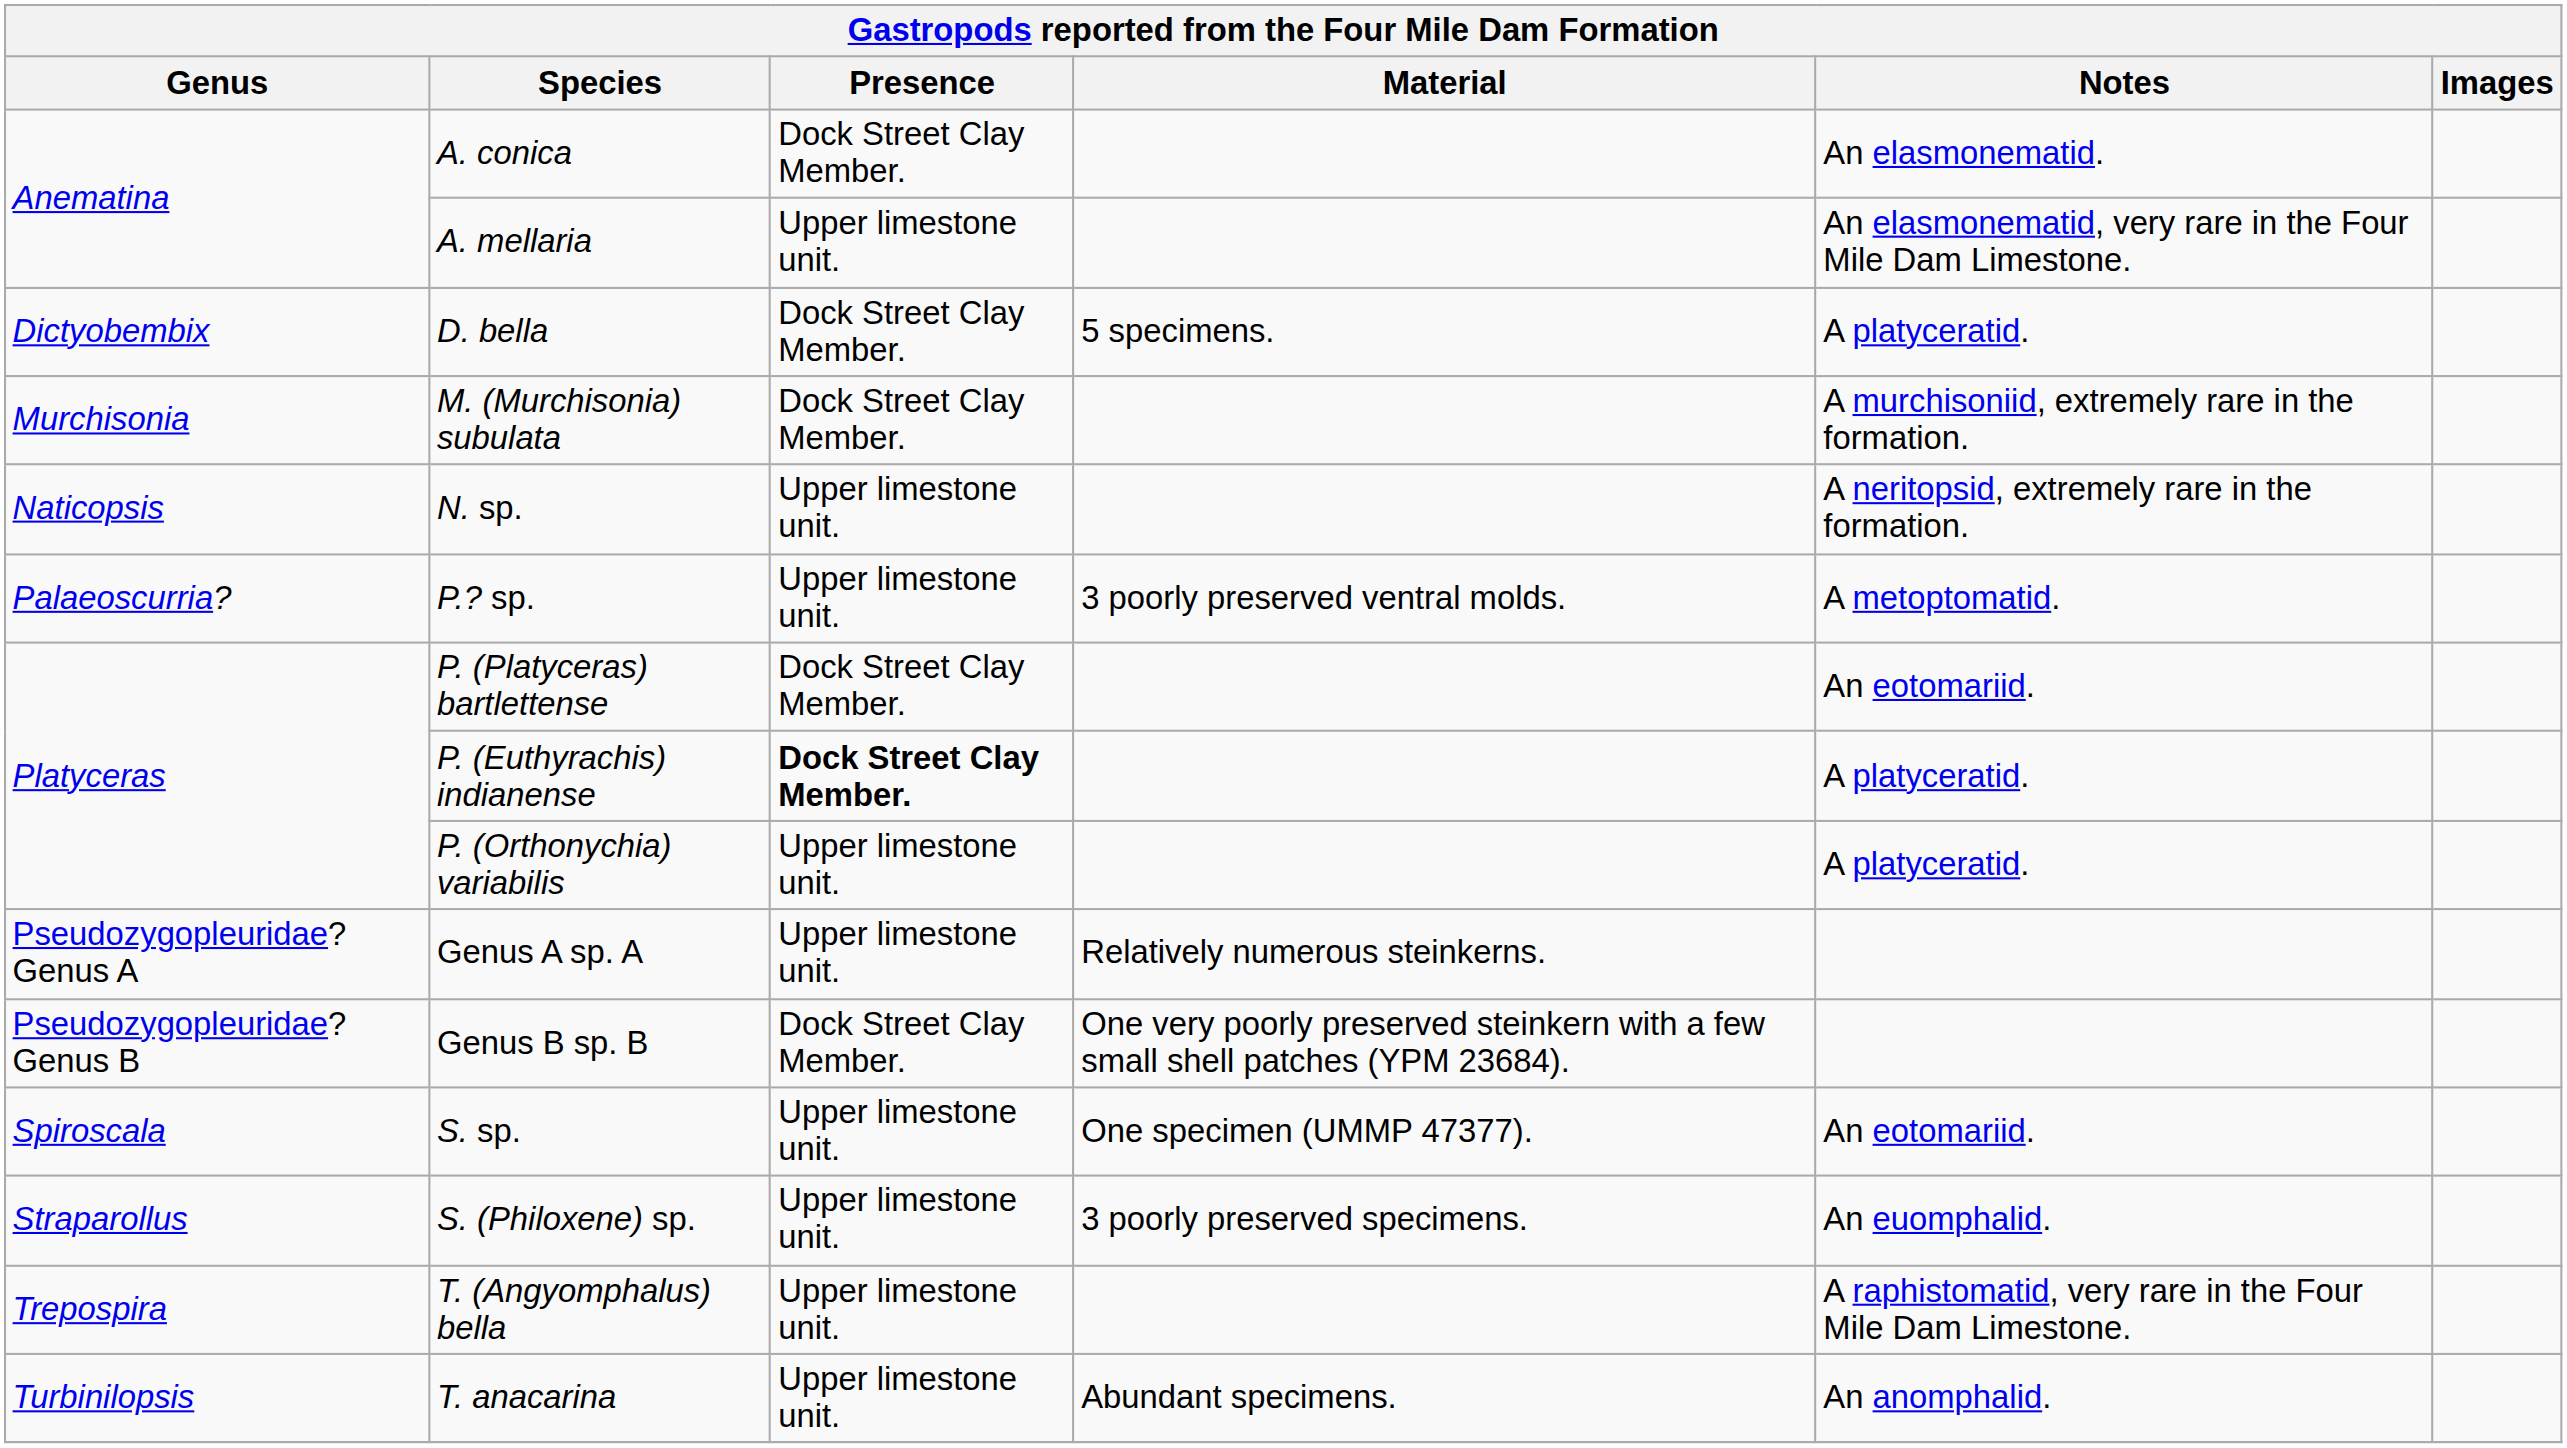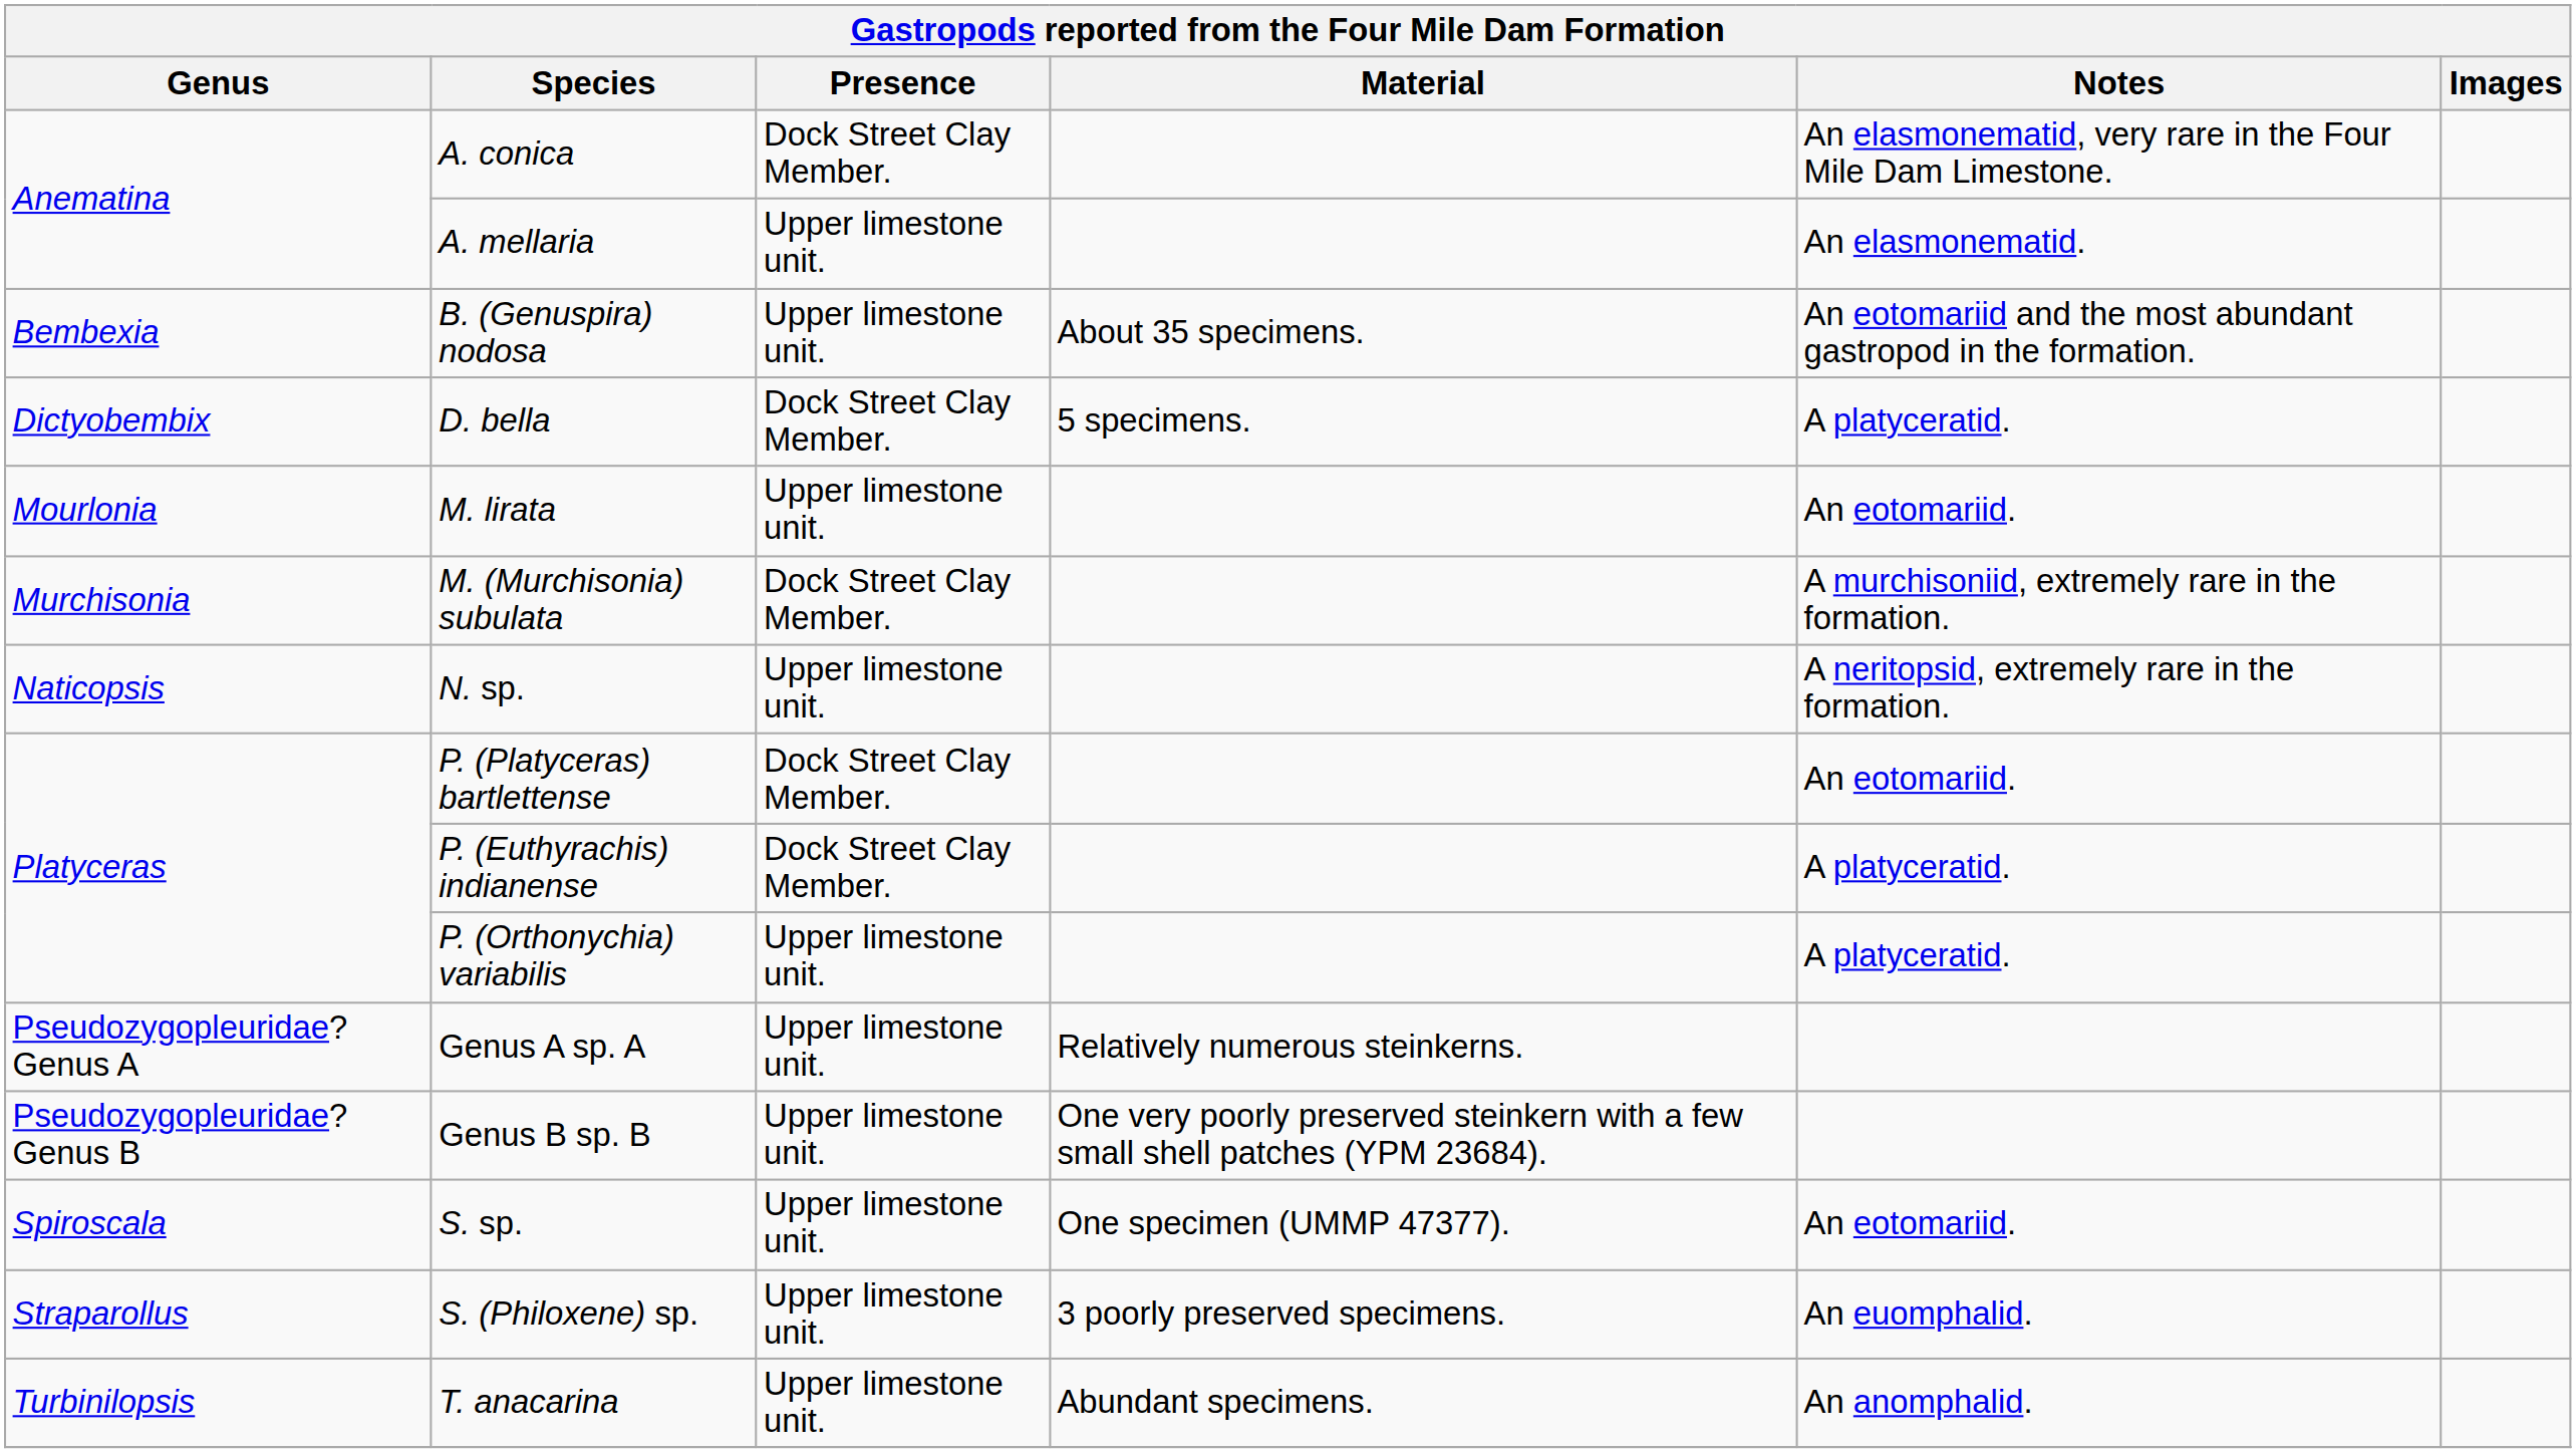 <table class="wikitable" align="center">
 <tr>
 <th colspan="6" align="center"><strong><a href='#'>Gastropods</a> reported from the Four Mile Dam Formation</strong></th>
 </tr>
 <tr>
 <th>Genus</th>
 <th>Species</th>
 <th>Presence</th>
 <th><strong>Material</strong></th>
 <th>Notes</th>
 <th>Images</th>
 </tr>
 <tr>
 <td rowspan=2><em><a href='#'>Anematina</a></em></td>
 <td><em>A. conica</em></td>
 <td>Dock Street Clay Member.</td>
 <td></td>
-<td>An <a href='#'>elasmonematid</a>.</td>
+<td>An <a href='#'>elasmonematid</a>, very rare in the Four Mile Dam Limestone.</td>
 <td></td>
 </tr>
 <tr>
 <td><em>A. mellaria</em></td>
 <td>Upper limestone unit.</td>
 <td></td>
-<td>An <a href='#'>elasmonematid</a>, very rare in the Four Mile Dam Limestone.</td>
+<td>An <a href='#'>elasmonematid</a>.</td>
+<td></td>
+</tr>
+<tr>
+<td><em><a href='#'>Bembexia</a></em></td>
+<td><em>B. (Genuspira) nodosa</em></td>
+<td>Upper limestone unit.</td>
+<td>About 35 specimens.</td>
+<td>An <a href='#'>eotomariid</a> and the most abundant gastropod in the formation.</td>
 <td></td>
 </tr>
 <tr>
 <td><em><a href='#'>Dictyobembix</a></em></td>
 <td><em>D. bella</em></td>
 <td>Dock Street Clay Member.</td>
 <td>5 specimens.</td>
 <td>A <a href='#'>platyceratid</a>.</td>
+<td></td>
+</tr>
+<tr>
+<td><em><a href='#'>Mourlonia</a></em></td>
+<td><em>M. lirata</em></td>
+<td>Upper limestone unit.</td>
+<td></td>
+<td>An <a href='#'>eotomariid</a>.</td>
 <td></td>
 </tr>
 <tr>
 <td><em><a href='#'>Murchisonia</a></em></td>
 <td><em>M. (Murchisonia) subulata</em></td>
 <td>Dock Street Clay Member.</td>
 <td></td>
 <td>A <a href='#'>murchisoniid</a>, extremely rare in the formation.</td>
 <td></td>
 </tr>
 <tr>
 <td><em><a href='#'>Naticopsis</a></em></td>
 <td><em>N.</em> sp.</td>
 <td>Upper limestone unit.</td>
 <td></td>
 <td>A <a href='#'>neritopsid</a>, extremely rare in the formation.</td>
 <td></td>
 </tr>
 <tr>
-<td><em><a href='#'>Palaeoscurria</a>?</em></td>
-<td><em>P.?</em> sp.</td>
-<td>Upper limestone unit.</td>
-<td>3 poorly preserved ventral molds.</td>
-<td>A <a href='#'>metoptomatid</a>.</td>
-<td></td>
-</tr>
-<tr>
 <td rowspan="3"><em><a href='#'>Platyceras</a></em></td>
 <td><em>P. (Platyceras) bartlettense</em></td>
 <td>Dock Street Clay Member.</td>
 <td></td>
 <td>An <a href='#'>eotomariid</a>.</td>
 <td></td>
 </tr>
 <tr>
 <td><em>P. (Euthyrachis) indianense</em></td>
-<td><strong>Dock Street Clay Member.</strong></td>
+<td>Dock Street Clay Member.</td>
 <td></td>
 <td>A <a href='#'>platyceratid</a>.</td>
 <td></td>
 </tr>
 <tr>
 <td><em>P. (Orthonychia) variabilis</em></td>
 <td>Upper limestone unit.</td>
 <td></td>
 <td>A <a href='#'>platyceratid</a>.</td>
 <td></td>
 </tr>
 <tr>
 <td><a href='#'>Pseudozygopleuridae</a>? Genus A</td>
 <td>Genus A sp. A</td>
 <td>Upper limestone unit.</td>
 <td>Relatively numerous steinkerns.</td>
 <td></td>
 <td></td>
 </tr>
 <tr>
 <td><a href='#'>Pseudozygopleuridae</a>? Genus B</td>
 <td>Genus B sp. B</td>
-<td>Dock Street Clay Member.</td>
+<td>Upper limestone unit.</td>
 <td>One very poorly preserved steinkern with a few small shell patches (YPM 23684).</td>
 <td></td>
 <td></td>
 </tr>
 <tr>
 <td><em><a href='#'>Spiroscala</a></em></td>
 <td><em>S.</em> sp.</td>
 <td>Upper limestone unit.</td>
 <td>One specimen (UMMP 47377).</td>
 <td>An <a href='#'>eotomariid</a>.</td>
 <td></td>
 </tr>
 <tr>
 <td><em><a href='#'>Straparollus</a></em></td>
 <td><em>S. (Philoxene)</em> sp.</td>
 <td>Upper limestone unit.</td>
 <td>3 poorly preserved specimens.</td>
 <td>An <a href='#'>euomphalid</a>.</td>
 <td></td>
 </tr>
 <tr>
-<td><em><a href='#'>Trepospira</a></em></td>
-<td><em>T. (Angyomphalus) bella</em></td>
-<td>Upper limestone unit.</td>
-<td></td>
-<td>A <a href='#'>raphistomatid</a>, very rare in the Four Mile Dam Limestone.</td>
-<td></td>
-</tr>
-<tr>
 <td><em><a href='#'>Turbinilopsis</a></em></td>
 <td><em>T. anacarina</em></td>
 <td>Upper limestone unit.</td>
 <td>Abundant specimens.</td>
 <td>An <a href='#'>anomphalid</a>.</td>
 <td></td>
 </tr>
 <tr>
 </tr>
 </table>
